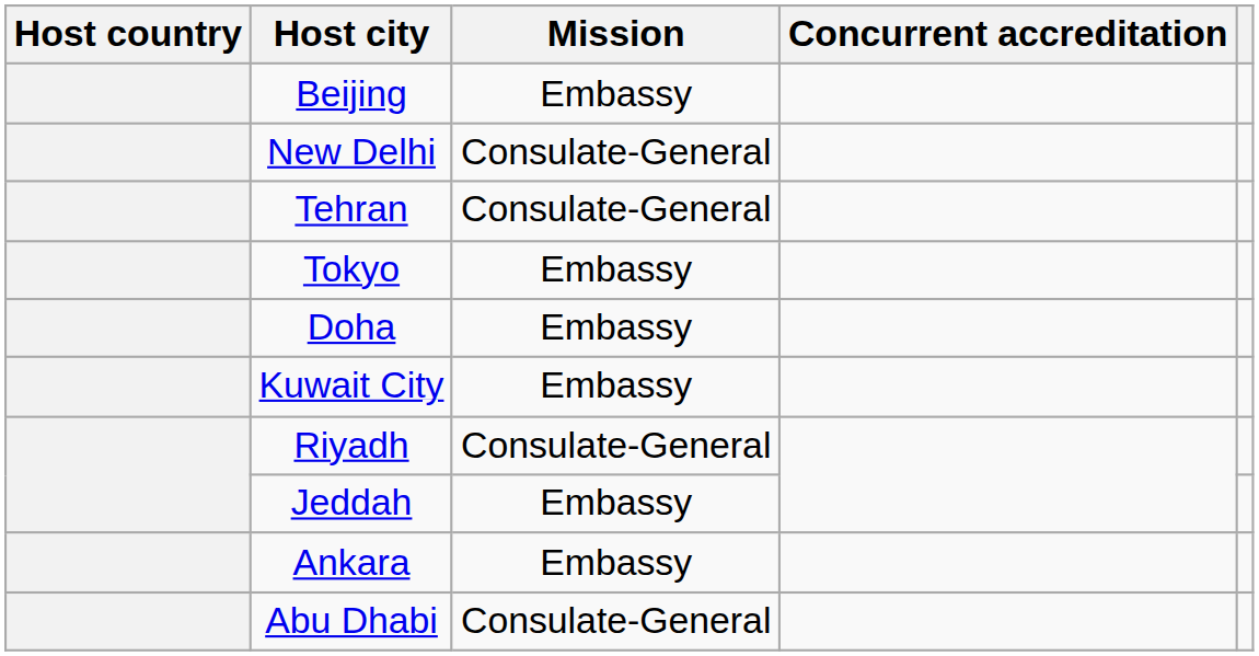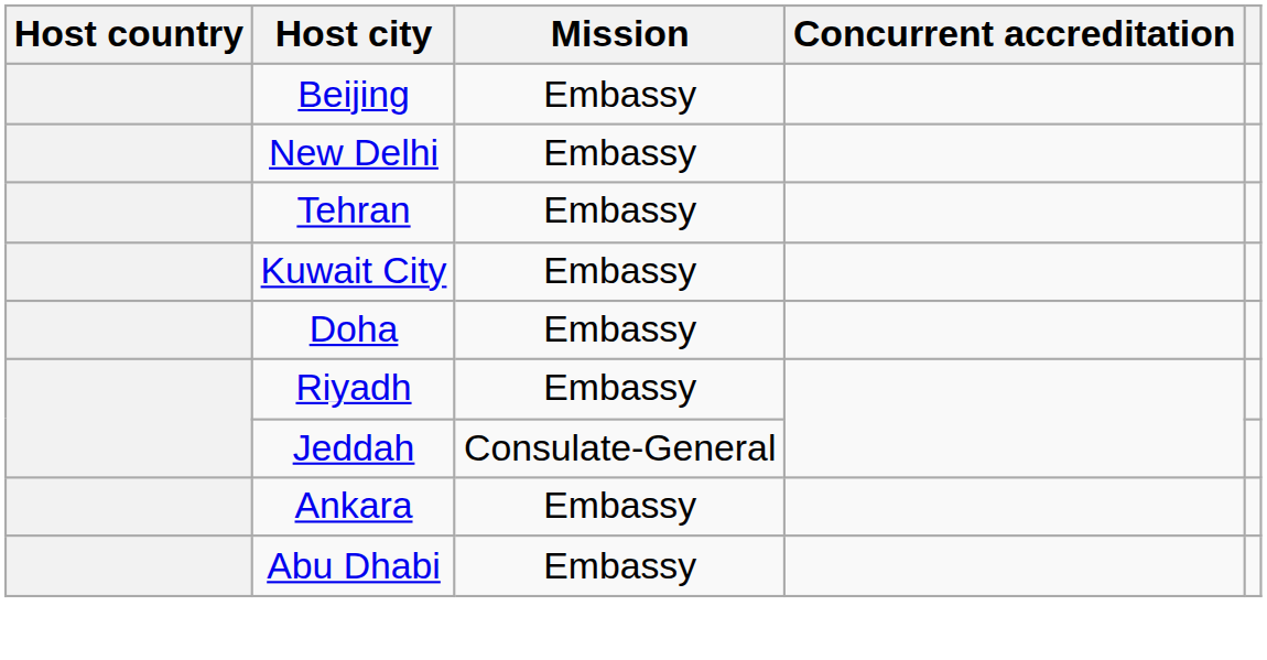 <table class="wikitable plainrowheaders" style="text-align:center;">
 <tr>
 <th scope="col">Host country</th>
 <th scope="col">Host city</th>
 <th scope="col">Mission</th>
 <th scope="col">Concurrent accreditation</th>
 <th scope="col"></th>
 </tr>
 <tr>
 <th scope="row"></th>
 <td><a href='#'>Beijing</a></td>
 <td>Embassy</td>
 <td></td>
 <td></td>
 </tr>
 <tr>
 <th scope="row"></th>
 <td><a href='#'>New Delhi</a></td>
-<td>Consulate-General</td>
+<td>Embassy</td>
 <td></td>
 <td></td>
 </tr>
 <tr>
 <th scope="row"></th>
 <td><a href='#'>Tehran</a></td>
-<td>Consulate-General</td>
+<td>Embassy</td>
 <td></td>
 <td></td>
 </tr>
 <tr>
 <th scope="row"></th>
-<td><a href='#'>Tokyo</a></td>
+<td><a href='#'>Kuwait City</a></td>
 <td>Embassy</td>
 <td></td>
 <td></td>
 </tr>
 <tr>
 <th scope="row"></th>
 <td><a href='#'>Doha</a></td>
 <td>Embassy</td>
 <td></td>
 <td></td>
 </tr>
 <tr>
-<th scope="row"></th>
-<td><a href='#'>Kuwait City</a></td>
-<td>Embassy</td>
-<td></td>
-<td></td>
-</tr>
-<tr>
 <th scope="row" rowspan="2"></th>
 <td><a href='#'>Riyadh</a></td>
-<td>Consulate-General</td>
+<td>Embassy</td>
 <td rowspan="2"></td>
 <td></td>
 </tr>
 <tr>
 <td><a href='#'>Jeddah</a></td>
-<td>Embassy</td>
+<td>Consulate-General</td>
 <td></td>
 </tr>
 <tr>
 <th scope="row"></th>
 <td><a href='#'>Ankara</a></td>
 <td>Embassy</td>
 <td></td>
 <td></td>
 </tr>
 <tr>
 <th scope="row"></th>
 <td><a href='#'>Abu Dhabi</a></td>
-<td>Consulate-General</td>
+<td>Embassy</td>
 <td></td>
 <td></td>
 </tr>
 </table>
